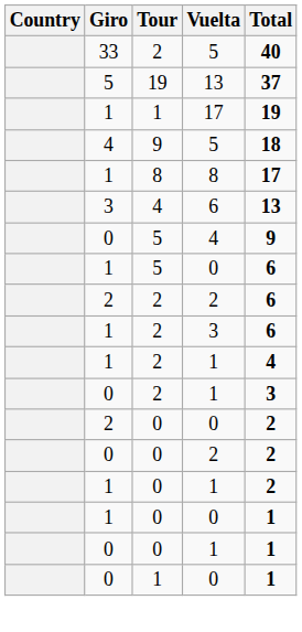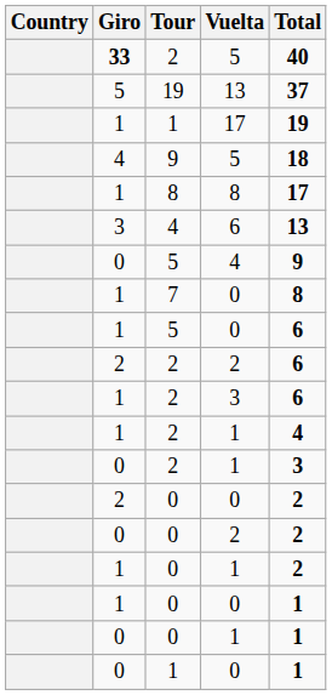 <table class="sortable plainrowheaders wikitable" style="text-align:center">
 <tr>
 <th scope=col>Country</th>
 <th scope=col>Giro</th>
 <th scope=col>Tour</th>
 <th scope=col>Vuelta</th>
 <th scope=col>Total</th>
 </tr>
 <tr>
 <th scope=row align=left></th>
-<td>33</td>
+<td><strong>33</strong></td>
 <td>2</td>
 <td>5</td>
 <td><strong>40</strong></td>
 </tr>
 <tr>
 <th scope=row align=left></th>
 <td>5</td>
 <td>19</td>
 <td>13</td>
 <td><strong>37</strong></td>
 </tr>
 <tr>
 <th scope=row align=left></th>
 <td>1</td>
 <td>1</td>
 <td>17</td>
 <td><strong>19</strong></td>
 </tr>
 <tr>
 <th scope=row align=left></th>
 <td>4</td>
 <td>9</td>
 <td>5</td>
 <td><strong>18</strong></td>
 </tr>
 <tr>
 <th scope=row align=left></th>
 <td>1</td>
 <td>8</td>
 <td>8</td>
 <td><strong>17</strong></td>
 </tr>
 <tr>
 <th scope=row align=left></th>
 <td>3</td>
 <td>4</td>
 <td>6</td>
 <td><strong>13</strong></td>
 </tr>
 <tr>
 <th scope=row align=left></th>
 <td>0</td>
 <td>5</td>
 <td>4</td>
 <td><strong>9</strong></td>
+</tr>
+<tr>
+<th scope=row align=left></th>
+<td>1</td>
+<td>7</td>
+<td>0</td>
+<td><strong>8</strong></td>
 </tr>
 <tr>
 <th scope=row align=left></th>
 <td>1</td>
 <td>5</td>
 <td>0</td>
 <td><strong>6</strong></td>
 </tr>
 <tr>
 <th scope=row align=left></th>
 <td>2</td>
 <td>2</td>
 <td>2</td>
 <td><strong>6</strong></td>
 </tr>
 <tr>
 <th scope=row></th>
 <td>1</td>
 <td>2</td>
 <td>3</td>
 <td><strong>6</strong></td>
 </tr>
 <tr>
 <th scope=row></th>
 <td>1</td>
 <td>2</td>
 <td>1</td>
 <td><strong>4</strong></td>
 </tr>
 <tr>
 <th scope=row align=left></th>
 <td>0</td>
 <td>2</td>
 <td>1</td>
 <td><strong>3</strong></td>
 </tr>
 <tr>
 <th scope=row align=left></th>
 <td>2</td>
 <td>0</td>
 <td>0</td>
 <td><strong>2</strong></td>
 </tr>
 <tr>
 <th scope=row align=left></th>
 <td>0</td>
 <td>0</td>
 <td>2</td>
 <td><strong>2</strong></td>
 </tr>
 <tr>
 <th scope=row align=left></th>
 <td>1</td>
 <td>0</td>
 <td>1</td>
 <td><strong>2</strong></td>
 </tr>
 <tr>
 <th scope=row align=left></th>
 <td>1</td>
 <td>0</td>
 <td>0</td>
 <td><strong>1</strong></td>
 </tr>
 <tr>
 <th scope=row align=left><em></em></th>
 <td>0</td>
 <td>0</td>
 <td>1</td>
 <td><strong>1</strong></td>
 </tr>
 <tr>
 <th scope=row align=left><em></em></th>
 <td>0</td>
 <td>1</td>
 <td>0</td>
 <td><strong>1</strong></td>
 </tr>
 </table>
